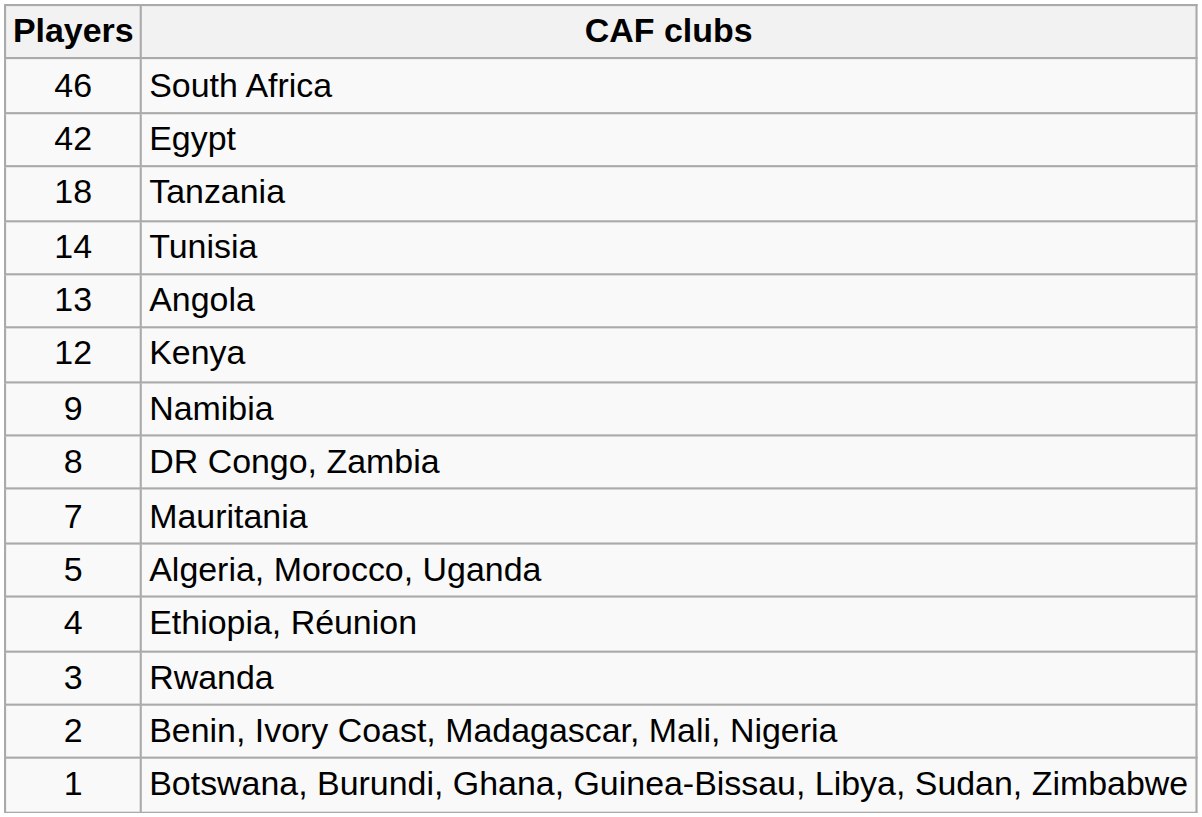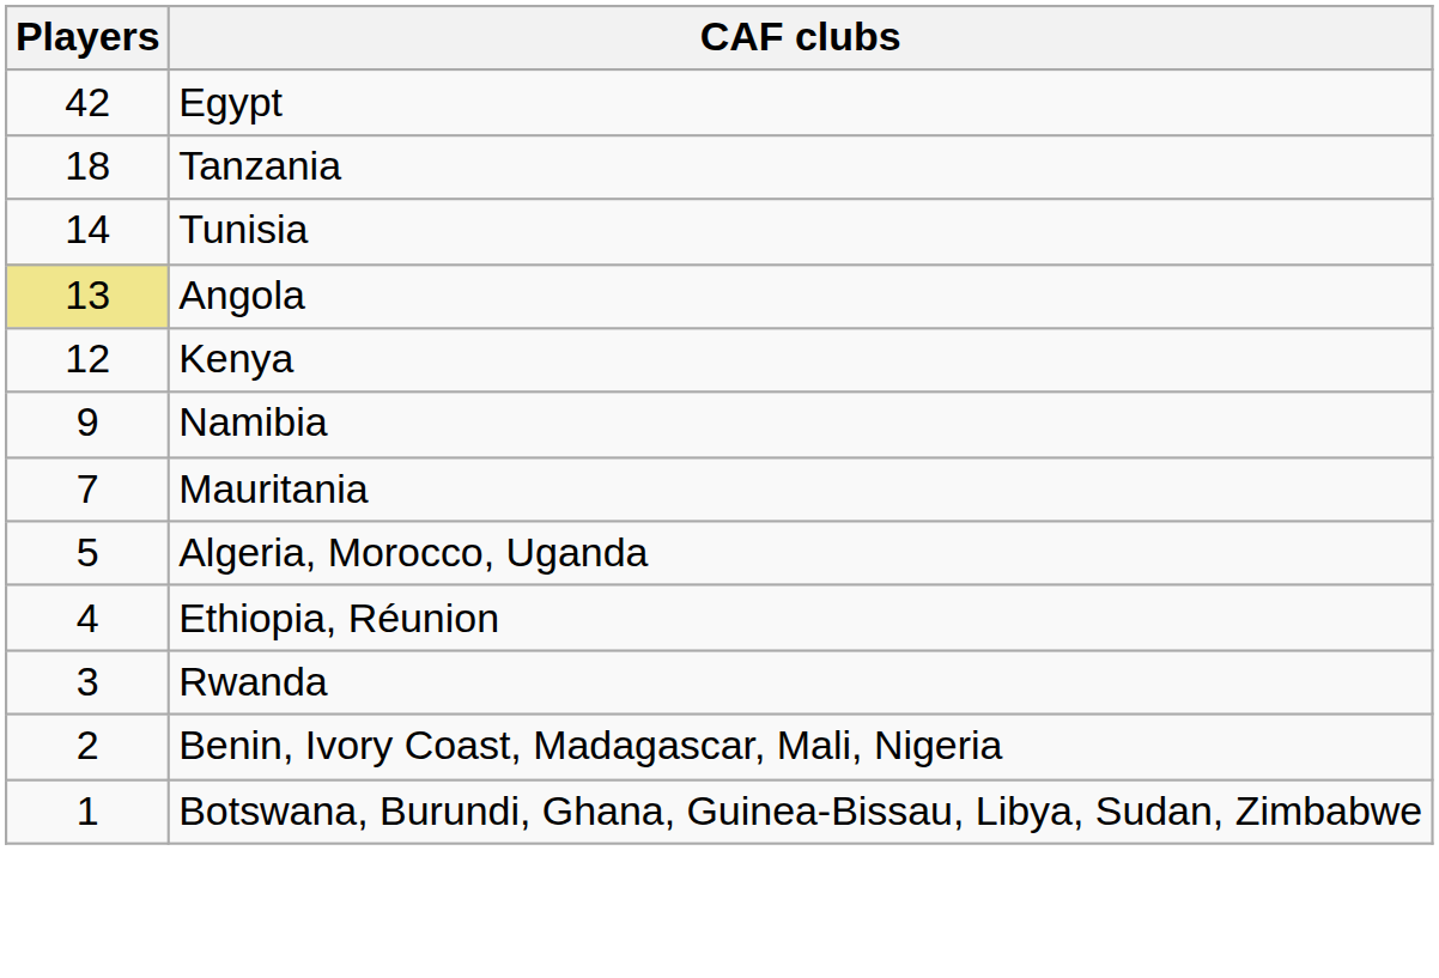 <table class="wikitable">
 <tr>
 <th>Players</th>
 <th>CAF clubs</th>
-</tr>
-<tr>
-<td align="center">46</td>
-<td> South Africa</td>
 </tr>
 <tr>
 <td align="center">42</td>
 <td> Egypt</td>
 </tr>
 <tr>
 <td align="center">18</td>
 <td> Tanzania</td>
 </tr>
 <tr>
 <td align="center">14</td>
 <td> Tunisia</td>
 </tr>
 <tr>
-<td align="center">13</td>
+<td align="center" style="background: khaki;">13</td>
 <td> Angola</td>
 </tr>
 <tr>
 <td align="center">12</td>
 <td> Kenya</td>
 </tr>
 <tr>
 <td align="center">9</td>
 <td> Namibia</td>
-</tr>
-<tr>
-<td align="center">8</td>
-<td> DR Congo,  Zambia</td>
 </tr>
 <tr>
 <td align="center">7</td>
 <td> Mauritania</td>
 </tr>
 <tr>
 <td align="center">5</td>
 <td> Algeria,  Morocco,  Uganda</td>
 </tr>
 <tr>
 <td align="center">4</td>
 <td> Ethiopia,  Réunion</td>
 </tr>
 <tr>
 <td align="center">3</td>
 <td> Rwanda</td>
 </tr>
 <tr>
 <td align="center">2</td>
 <td> Benin,  Ivory Coast,  Madagascar,  Mali,  Nigeria</td>
 </tr>
 <tr>
 <td align="center">1</td>
 <td> Botswana,  Burundi,  Ghana,  Guinea-Bissau,  Libya,  Sudan,  Zimbabwe</td>
 </tr>
 </table>
